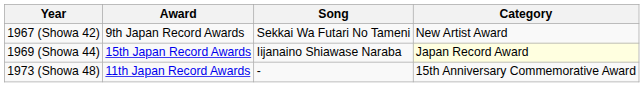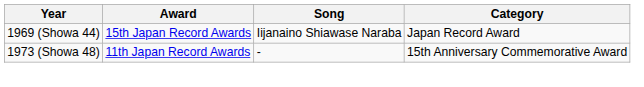 <table class="wikitable">
 <tr>
 <th>Year</th>
 <th>Award</th>
 <th>Song</th>
 <th>Category</th>
 </tr>
 <tr>
-<td>1967 (Showa 42)</td>
-<td>9th Japan Record Awards</td>
-<td>Sekkai Wa Futari No Tameni</td>
-<td>New Artist Award</td>
-</tr>
-<tr>
 <td>1969 (Showa 44)</td>
 <td><a href='#'>15th Japan Record Awards</a></td>
 <td>Iijanaino Shiawase Naraba</td>
-<td style="background: lightyellow;">Japan Record Award</td>
+<td>Japan Record Award</td>
 </tr>
 <tr>
 <td>1973 (Showa 48)</td>
 <td><a href='#'>11th Japan Record Awards</a></td>
 <td>-</td>
 <td>15th Anniversary Commemorative Award</td>
 </tr>
 </table>
